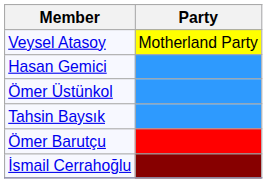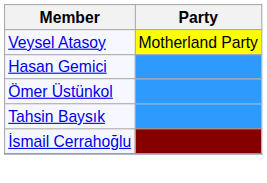 <table class=wikitable style="border:1px solid #8888aa; background-color:#f7f8ff; padding:0px; font-size:90%;">
 <tr>
 <th>Member</th>
 <th>Party</th>
 </tr>
 <tr>
 <td><a href='#'>Veysel Atasoy</a></td>
 <td style="background: #ffff00">Motherland Party</td>
 </tr>
 <tr>
 <td><a href='#'>Hasan Gemici</a></td>
 <td style="background: #2E9AFE"></td>
 </tr>
 <tr>
 <td><a href='#'>Ömer Üstünkol</a></td>
 <td style="background: #2E9AFE"></td>
 </tr>
 <tr>
 <td><a href='#'>Tahsin Baysık</a></td>
 <td style="background: #2E9AFE"></td>
 </tr>
 <tr>
-<td><a href='#'>Ömer Barutçu</a></td>
-<td style="background: #ff0000"></td>
-</tr>
-<tr>
 <td><a href='#'>İsmail Cerrahoğlu</a></td>
 <td style="background: #870000"></td>
 </tr>
 <tr>
 </tr>
 </table>
